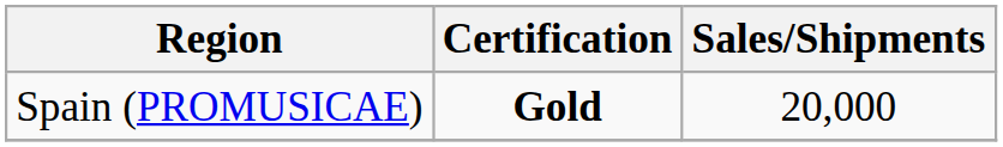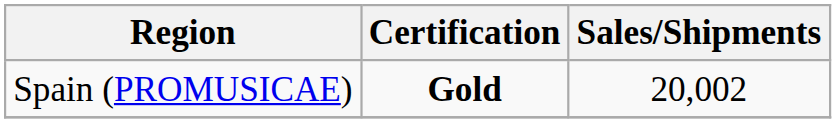 <table class="wikitable sortable">
 <tr>
 <th align="left">Region</th>
 <th align="left">Certification</th>
 <th align="left">Sales/Shipments</th>
 </tr>
 <tr>
 <td>Spain (<a href='#'>PROMUSICAE</a>) </td>
 <td align="center"><strong>Gold</strong></td>
-<td align="center">20,000</td>
+<td align="center">20,002</td>
 </tr>
 <tr>
 </tr>
 </table>
